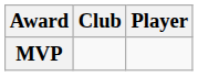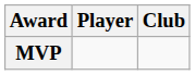 <table class="wikitable">
 <tr>
 <th>Award</th>
+<th>Player</th>
 <th>Club</th>
-<th>Player</th>
 </tr>
 <tr>
 <th>MVP</th>
 <td></td>
 <td></td>
 </tr>
 </table>
